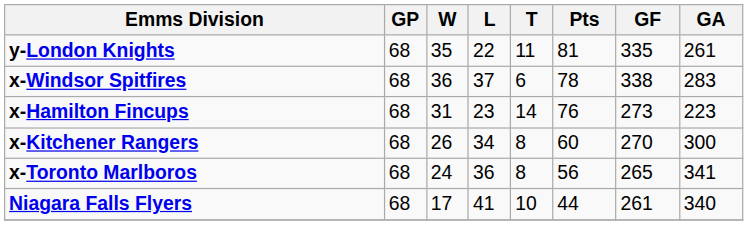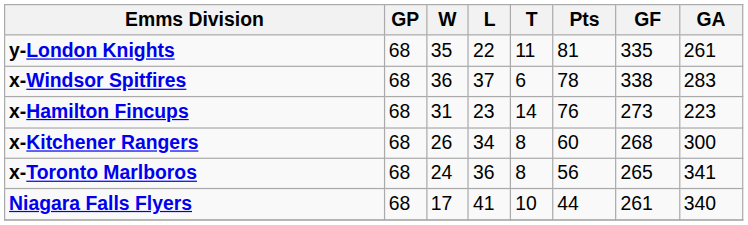 <table class="wikitable">
 <tr>
 <th bgcolor="#DDDDFF" width="45%">Emms Division</th>
 <th bgcolor="#DDDDFF" width="5%">GP</th>
 <th bgcolor="#DDDDFF" width="5%">W</th>
 <th bgcolor="#DDDDFF" width="5%">L</th>
 <th bgcolor="#DDDDFF" width="5%">T</th>
 <th bgcolor="#DDDDFF" width="7.5%">Pts</th>
 <th bgcolor="#DDDDFF" width="7.5%">GF</th>
 <th bgcolor="#DDDDFF" width="7.5%">GA</th>
 </tr>
 <tr>
 <td><strong>y-<a href='#'>London Knights</a></strong></td>
 <td>68</td>
 <td>35</td>
 <td>22</td>
 <td>11</td>
 <td>81</td>
 <td>335</td>
 <td>261</td>
 </tr>
 <tr>
 <td><strong>x-<a href='#'>Windsor Spitfires</a></strong></td>
 <td>68</td>
 <td>36</td>
 <td>37</td>
 <td>6</td>
 <td>78</td>
 <td>338</td>
 <td>283</td>
 </tr>
 <tr>
 <td><strong>x-<a href='#'>Hamilton Fincups</a></strong></td>
 <td>68</td>
 <td>31</td>
 <td>23</td>
 <td>14</td>
 <td>76</td>
 <td>273</td>
 <td>223</td>
 </tr>
 <tr>
 <td><strong>x-<a href='#'>Kitchener Rangers</a></strong></td>
 <td>68</td>
 <td>26</td>
 <td>34</td>
 <td>8</td>
 <td>60</td>
-<td>270</td>
+<td>268</td>
 <td>300</td>
 </tr>
 <tr>
 <td><strong>x-<a href='#'>Toronto Marlboros</a></strong></td>
 <td>68</td>
 <td>24</td>
 <td>36</td>
 <td>8</td>
 <td>56</td>
 <td>265</td>
 <td>341</td>
 </tr>
 <tr>
 <td><strong><a href='#'>Niagara Falls Flyers</a></strong></td>
 <td>68</td>
 <td>17</td>
 <td>41</td>
 <td>10</td>
 <td>44</td>
 <td>261</td>
 <td>340</td>
 </tr>
 <tr>
 </tr>
 </table>
